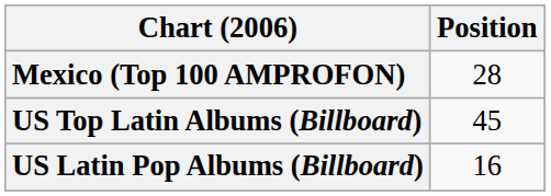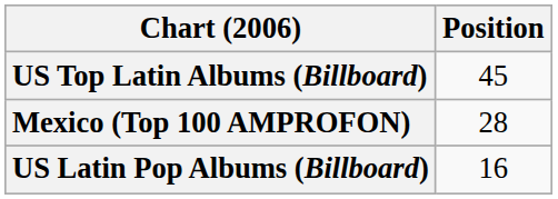 <table class="wikitable plainrowheaders">
 <tr>
 <th style="text-align:center;">Chart (2006)</th>
 <th style="text-align:center;">Position</th>
 </tr>
 <tr>
+<th scope="row" style="text-align:left;">US Top Latin Albums (<em>Billboard</em>)</th>
+<td style="text-align:center;">45</td>
+</tr>
+<tr>
 <th scope="row" style="text-align:left;">Mexico (Top 100 AMPROFON)</th>
 <td style="text-align:center;">28</td>
-</tr>
-<tr>
-<th scope="row" style="text-align:left;">US Top Latin Albums (<em>Billboard</em>)</th>
-<td style="text-align:center;">45</td>
 </tr>
 <tr>
 <th scope="row" style="text-align:left;">US Latin Pop Albums (<em>Billboard</em>)</th>
 <td style="text-align:center;">16</td>
 </tr>
 </table>
